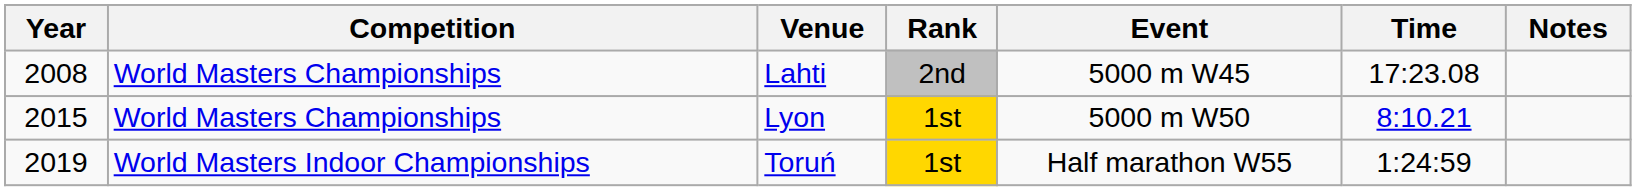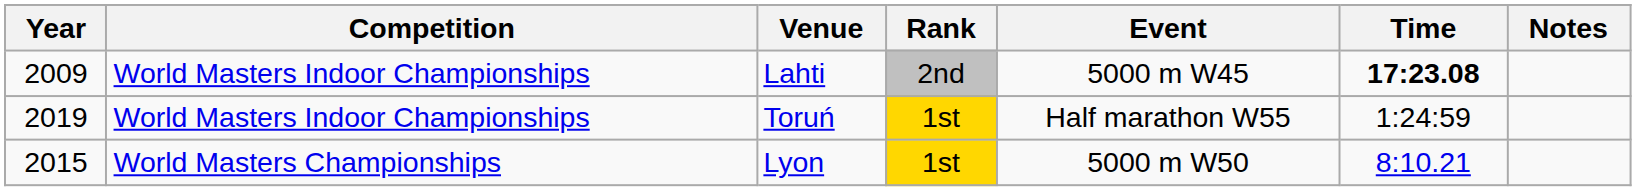 <table class="wikitable" width=65% style="font-size:90%; text-align:center;">
 <tr>
 <th>Year</th>
 <th>Competition</th>
 <th>Venue</th>
 <th>Rank</th>
 <th>Event</th>
 <th>Time</th>
 <th>Notes</th>
 </tr>
 <tr>
-<td>2008</td>
-<td align=left><a href='#'>World Masters Championships</a></td>
+<td>2009</td>
+<td align=left><a href='#'>World Masters Indoor Championships</a></td>
 <td align=left> <a href='#'>Lahti</a></td>
 <td bgcolor=silver>2nd</td>
 <td>5000 m W45</td>
-<td>17:23.08</td>
+<td><strong>17:23.08</strong></td>
+<td></td>
+</tr>
+<tr>
+<td>2019</td>
+<td align=left><a href='#'>World Masters Indoor Championships</a></td>
+<td align=left> <a href='#'>Toruń</a></td>
+<td bgcolor=gold>1st</td>
+<td>Half marathon W55</td>
+<td>1:24:59</td>
 <td></td>
 </tr>
 <tr>
 <td>2015</td>
 <td align=left><a href='#'>World Masters Championships</a></td>
 <td align=left> <a href='#'>Lyon</a></td>
 <td bgcolor=gold>1st</td>
 <td>5000 m W50</td>
 <td><a href='#'>8:10.21</a></td>
 <td></td>
 </tr>
-<tr>
-<td>2019</td>
-<td align=left><a href='#'>World Masters Indoor Championships</a></td>
-<td align=left> <a href='#'>Toruń</a></td>
-<td bgcolor=gold>1st</td>
-<td>Half marathon W55</td>
-<td>1:24:59</td>
-<td></td>
-</tr>
 </table>
